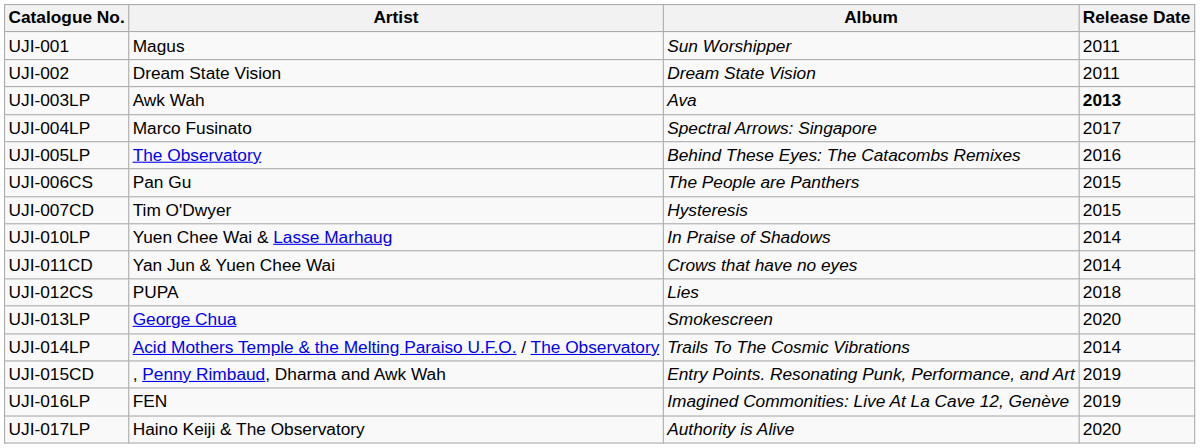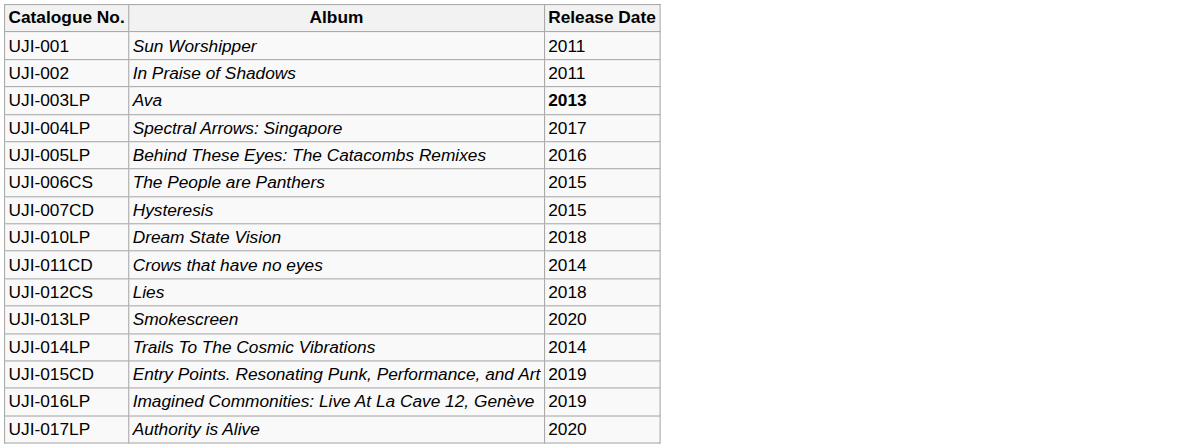 <table class="wikitable sortable">
 <tr>
 <th>Catalogue No.</th>
-<th>Artist</th>
 <th>Album</th>
 <th>Release Date</th>
 </tr>
 <tr>
 <td>UJI-001</td>
-<td>Magus</td>
 <td><em>Sun Worshipper</em></td>
 <td>2011</td>
 </tr>
 <tr>
 <td>UJI-002</td>
-<td>Dream State Vision</td>
-<td><em>Dream State Vision</em></td>
+<td><em>In Praise of Shadows</em></td>
 <td>2011</td>
 </tr>
 <tr>
 <td>UJI-003LP</td>
-<td>Awk Wah</td>
 <td><em>Ava</em></td>
 <td><strong>2013</strong></td>
 </tr>
 <tr>
 <td>UJI-004LP</td>
-<td>Marco Fusinato</td>
 <td><em>Spectral Arrows: Singapore</em></td>
 <td>2017</td>
 </tr>
 <tr>
 <td>UJI-005LP</td>
-<td><a href='#'>The Observatory</a></td>
 <td><em>Behind These Eyes: The Catacombs Remixes</em></td>
 <td>2016</td>
 </tr>
 <tr>
 <td>UJI-006CS</td>
-<td>Pan Gu</td>
 <td><em>The People are Panthers</em></td>
 <td>2015</td>
 </tr>
 <tr>
 <td>UJI-007CD</td>
-<td>Tim O'Dwyer</td>
 <td><em>Hysteresis</em></td>
 <td>2015</td>
 </tr>
 <tr>
 <td>UJI-010LP</td>
-<td>Yuen Chee Wai & <a href='#'>Lasse Marhaug</a></td>
-<td><em>In Praise of Shadows</em></td>
-<td>2014</td>
+<td><em>Dream State Vision</em></td>
+<td>2018</td>
 </tr>
 <tr>
 <td>UJI-011CD</td>
-<td>Yan Jun & Yuen Chee Wai</td>
 <td><em>Crows that have no eyes</em></td>
 <td>2014</td>
 </tr>
 <tr>
 <td>UJI-012CS</td>
-<td>PUPA</td>
 <td><em>Lies</em></td>
 <td>2018</td>
 </tr>
 <tr>
 <td>UJI-013LP</td>
-<td><a href='#'>George Chua</a></td>
 <td><em>Smokescreen </em></td>
 <td>2020</td>
 </tr>
 <tr>
 <td>UJI-014LP</td>
-<td><a href='#'>Acid Mothers Temple & the Melting Paraiso U.F.O.</a> / <a href='#'>The Observatory</a></td>
 <td><em>Trails To The Cosmic Vibrations </em></td>
 <td>2014</td>
 </tr>
 <tr>
 <td>UJI-015CD</td>
-<td>, <a href='#'>Penny Rimbaud</a>, Dharma and Awk Wah</td>
 <td><em>Entry Points. Resonating Punk, Performance, and Art</em></td>
 <td>2019</td>
 </tr>
 <tr>
 <td>UJI-016LP</td>
-<td>FEN</td>
 <td><em>Imagined Commonities: Live At La Cave 12, Genève</em></td>
 <td>2019</td>
 </tr>
 <tr>
 <td>UJI-017LP</td>
-<td>Haino Keiji & The Observatory</td>
 <td><em>Authority is Alive</em></td>
 <td>2020</td>
 </tr>
 </table>
